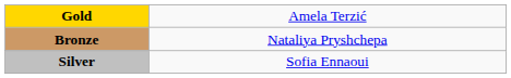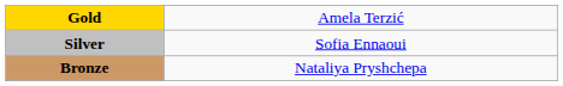 <table class="wikitable" style="text-align:center; " width="35%">
 <tr>
 <td bgcolor="gold"><strong>Gold</strong></td>
 <td><a href='#'>Amela Terzić</a><br>  <small><em></em></small></td>
 </tr>
 <tr>
+<td bgcolor="silver"><strong>Silver</strong></td>
+<td><a href='#'>Sofia Ennaoui</a><br>  <small><em></em></small></td>
+</tr>
+<tr>
 <td bgcolor="CC9966"><strong>Bronze</strong></td>
 <td><a href='#'>Nataliya Pryshchepa</a><br>  <small><em></em></small></td>
 </tr>
-<tr>
-<td bgcolor="silver"><strong>Silver</strong></td>
-<td><a href='#'>Sofia Ennaoui</a><br>  <small><em></em></small></td>
-</tr>
 </table>
